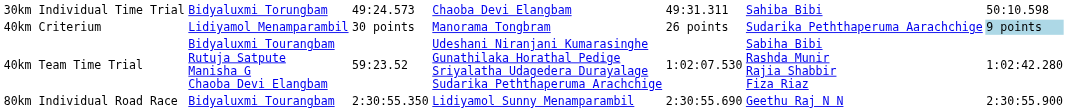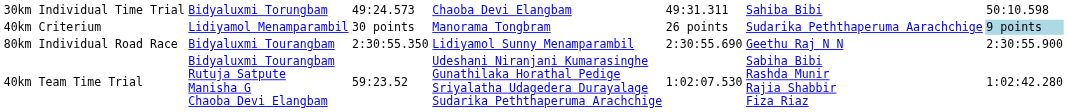 <table>
 <tr>
 <td>30km Individual Time Trial</td>
 <td><a href='#'>Bidyaluxmi Torungbam</a><br></td>
 <td>49:24.573</td>
 <td><a href='#'>Chaoba Devi Elangbam</a><br></td>
 <td>49:31.311</td>
 <td><a href='#'>Sahiba Bibi</a><br></td>
 <td>50:10.598</td>
 </tr>
 <tr>
 <td>40km Criterium</td>
 <td><a href='#'>Lidiyamol Menamparambil</a><br></td>
 <td>30 points</td>
 <td><a href='#'>Manorama Tongbram</a><br></td>
 <td>26 points</td>
 <td><a href='#'>Sudarika Peththaperuma Aarachchige</a><br></td>
 <td style="background: lightblue;">9 points</td>
 </tr>
 <tr>
+<td>80km Individual Road Race</td>
+<td><a href='#'>Bidyaluxmi Tourangbam</a><br></td>
+<td>2:30:55.350</td>
+<td><a href='#'>Lidiyamol Sunny Menamparambil</a><br></td>
+<td>2:30:55.690</td>
+<td><a href='#'>Geethu Raj N N</a><br></td>
+<td>2:30:55.900</td>
+</tr>
+<tr>
 <td>40km Team Time Trial</td>
 <td><a href='#'>Bidyaluxmi Tourangbam</a><br><a href='#'>Rutuja Satpute</a><br><a href='#'>Manisha G</a><br><a href='#'>Chaoba Devi Elangbam</a><br></td>
 <td>59:23.52</td>
 <td><a href='#'>Udeshani Niranjani Kumarasinghe</a><br><a href='#'>Gunathilaka Horathal Pedige</a><br><a href='#'>Sriyalatha Udagedera Durayalage</a><br><a href='#'>Sudarika Peththaperuma Arachchige</a><br></td>
 <td>1:02:07.530</td>
 <td><a href='#'>Sabiha Bibi</a><br><a href='#'>Rashda Munir</a><br><a href='#'>Rajia Shabbir</a><br><a href='#'>Fiza Riaz</a><br></td>
 <td>1:02:42.280</td>
 </tr>
-<tr>
-<td>80km Individual Road Race</td>
-<td><a href='#'>Bidyaluxmi Tourangbam</a><br></td>
-<td>2:30:55.350</td>
-<td><a href='#'>Lidiyamol Sunny Menamparambil</a><br></td>
-<td>2:30:55.690</td>
-<td><a href='#'>Geethu Raj N N</a><br></td>
-<td>2:30:55.900</td>
-</tr>
 </table>
